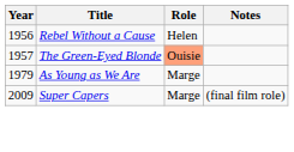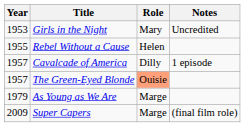 <table class="wikitable">
 <tr>
 <th>Year</th>
 <th>Title</th>
 <th>Role</th>
 <th>Notes</th>
 </tr>
 <tr>
-<td>1956</td>
+<td>1953</td>
+<td><em><a href='#'>Girls in the Night</a></em></td>
+<td>Mary</td>
+<td>Uncredited</td>
+</tr>
+<tr>
+<td>1955</td>
 <td><em><a href='#'>Rebel Without a Cause</a></em></td>
 <td>Helen</td>
 <td></td>
+</tr>
+<tr>
+<td>1957</td>
+<td><em><a href='#'>Cavalcade of America</a></em></td>
+<td>Dilly</td>
+<td>1 episode</td>
 </tr>
 <tr>
 <td>1957</td>
 <td><em><a href='#'>The Green-Eyed Blonde</a></em></td>
 <td style="background: lightsalmon;">Ouisie</td>
 <td></td>
 </tr>
 <tr>
 <td>1979</td>
 <td><em><a href='#'>As Young as We Are</a></em></td>
 <td>Marge</td>
 <td></td>
 </tr>
 <tr>
 <td>2009</td>
 <td><em><a href='#'>Super Capers</a></em></td>
 <td>Marge</td>
 <td>(final film role)</td>
 </tr>
 </table>
